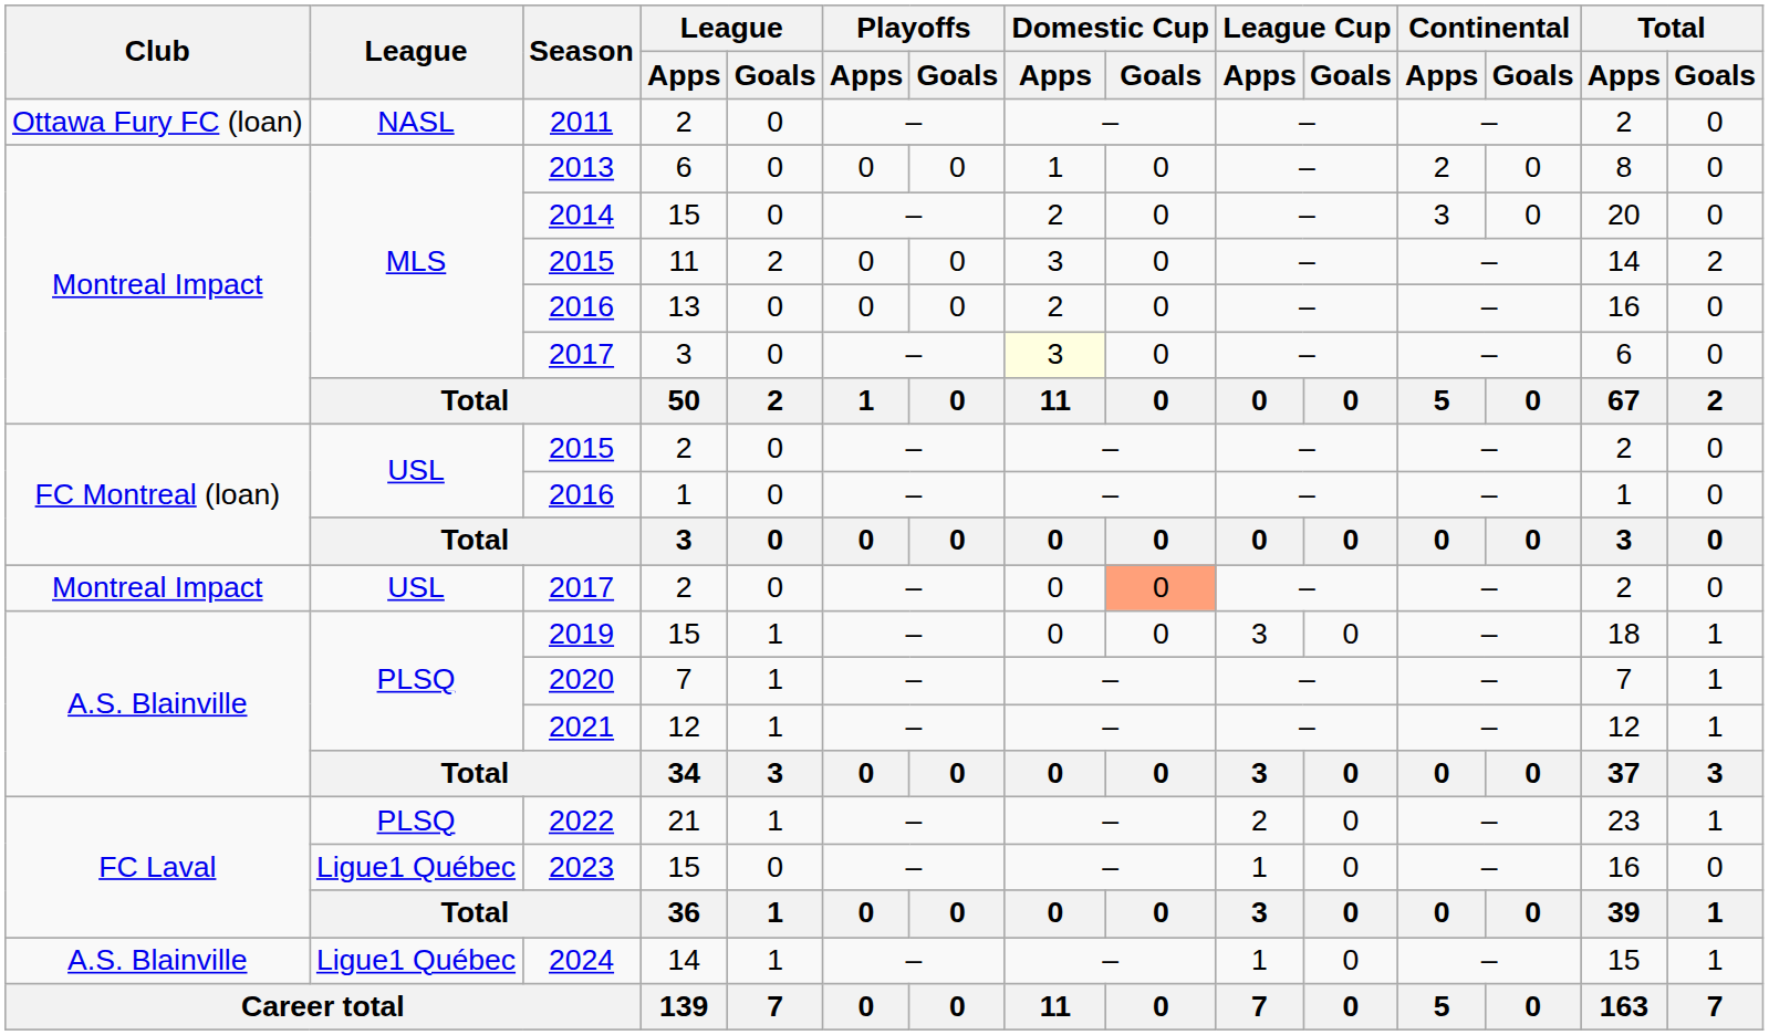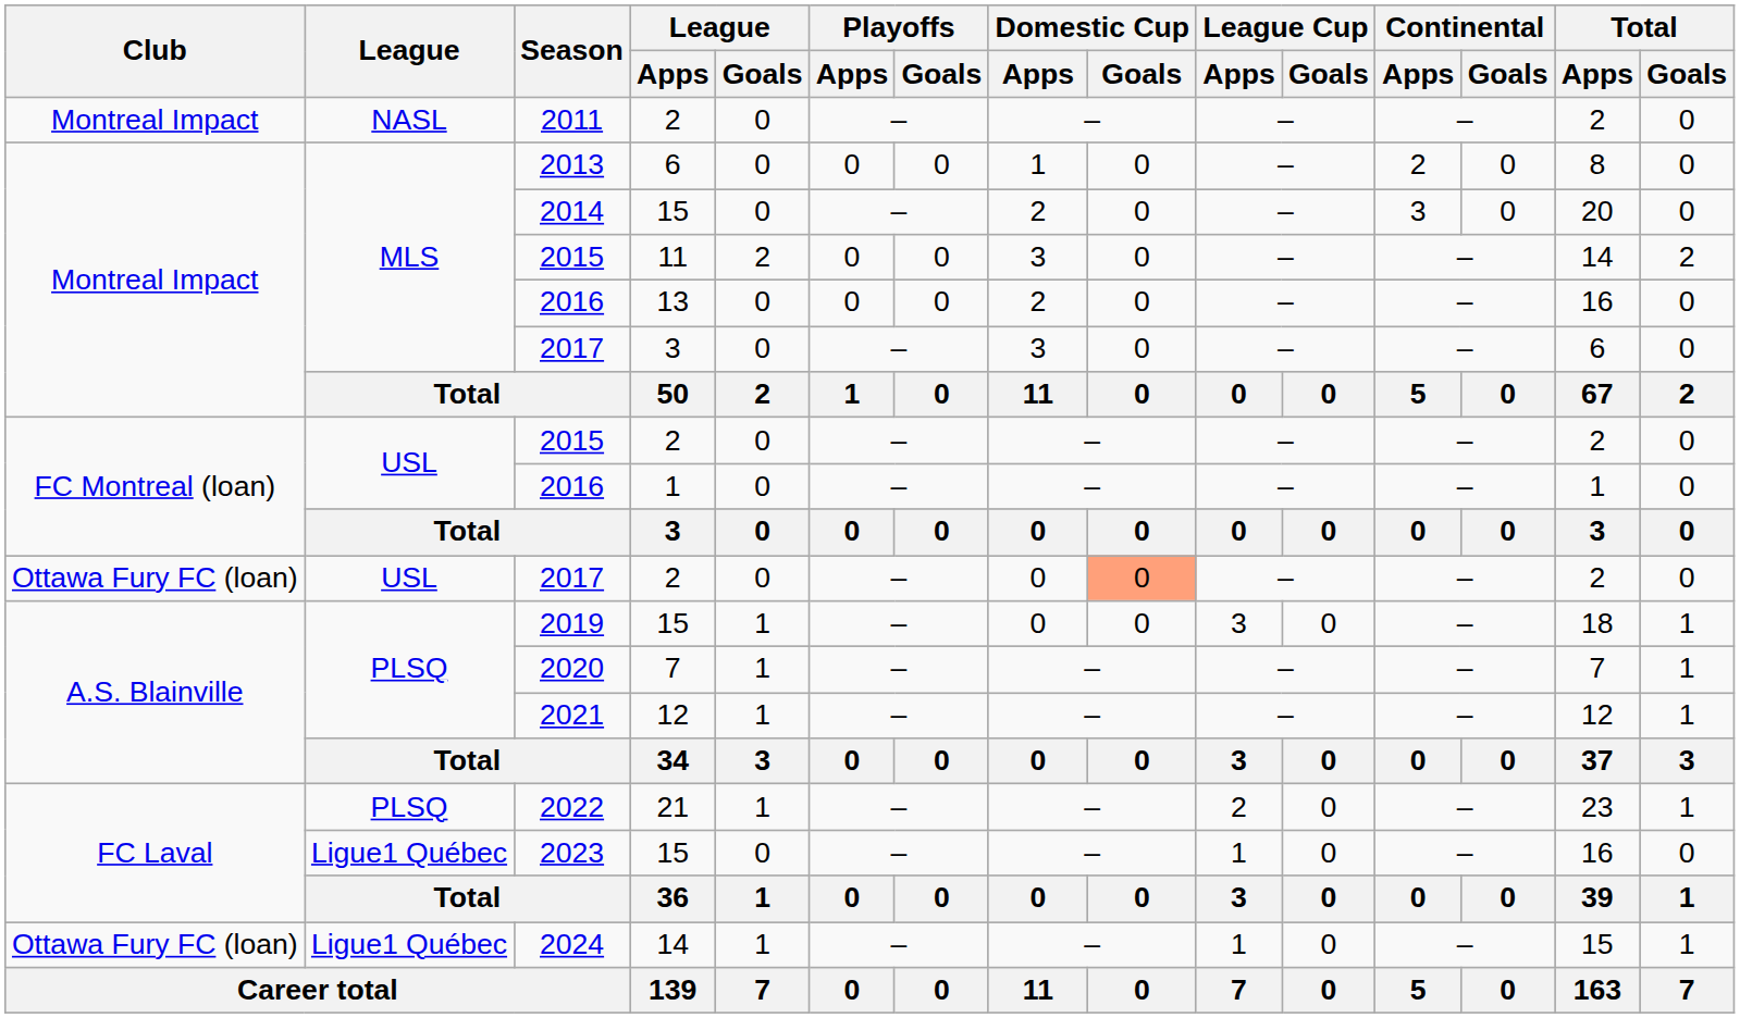 <table class="wikitable" style="text-align: center;">
 <tr>
 <th rowspan="2">Club</th>
 <th rowspan="2">League</th>
 <th rowspan="2">Season</th>
 <th colspan="2">League</th>
 <th colspan="2">Playoffs</th>
 <th colspan="2">Domestic Cup</th>
 <th colspan="2">League Cup</th>
 <th colspan="2">Continental</th>
 <th colspan="2">Total</th>
 </tr>
 <tr>
 <th>Apps</th>
 <th>Goals</th>
 <th>Apps</th>
 <th>Goals</th>
 <th>Apps</th>
 <th>Goals</th>
 <th>Apps</th>
 <th>Goals</th>
 <th>Apps</th>
 <th>Goals</th>
 <th>Apps</th>
 <th>Goals</th>
 </tr>
 <tr>
-<td><a href='#'>Ottawa Fury FC</a> (loan)</td>
+<td><a href='#'>Montreal Impact</a></td>
 <td><a href='#'>NASL</a></td>
 <td><a href='#'>2011</a></td>
 <td>2</td>
 <td>0</td>
 <td colspan="2">–</td>
 <td colspan="2">–</td>
 <td colspan="2">–</td>
 <td colspan="2">–</td>
 <td>2</td>
 <td>0</td>
 </tr>
 <tr>
 <td rowspan="6"><a href='#'>Montreal Impact</a></td>
 <td rowspan="5"><a href='#'>MLS</a></td>
 <td><a href='#'>2013</a></td>
 <td>6</td>
 <td>0</td>
 <td>0</td>
 <td>0</td>
 <td>1</td>
 <td>0</td>
 <td colspan="2">–</td>
 <td>2</td>
 <td>0</td>
 <td>8</td>
 <td>0</td>
 </tr>
 <tr>
 <td><a href='#'>2014</a></td>
 <td>15</td>
 <td>0</td>
 <td colspan="2">–</td>
 <td>2</td>
 <td>0</td>
 <td colspan="2">–</td>
 <td>3</td>
 <td>0</td>
 <td>20</td>
 <td>0</td>
 </tr>
 <tr>
 <td><a href='#'>2015</a></td>
 <td>11</td>
 <td>2</td>
 <td>0</td>
 <td>0</td>
 <td>3</td>
 <td>0</td>
 <td colspan="2">–</td>
 <td colspan="2">–</td>
 <td>14</td>
 <td>2</td>
 </tr>
 <tr>
 <td><a href='#'>2016</a></td>
 <td>13</td>
 <td>0</td>
 <td>0</td>
 <td>0</td>
 <td>2</td>
 <td>0</td>
 <td colspan="2">–</td>
 <td colspan="2">–</td>
 <td>16</td>
 <td>0</td>
 </tr>
 <tr>
 <td><a href='#'>2017</a></td>
 <td>3</td>
 <td>0</td>
 <td colspan="2">–</td>
-<td style="background: lightyellow;">3</td>
+<td>3</td>
 <td>0</td>
 <td colspan="2">–</td>
 <td colspan="2">–</td>
 <td>6</td>
 <td>0</td>
 </tr>
 <tr>
 <th colspan="2">Total</th>
 <th>50</th>
 <th>2</th>
 <th>1</th>
 <th>0</th>
 <th>11</th>
 <th>0</th>
 <th>0</th>
 <th>0</th>
 <th>5</th>
 <th>0</th>
 <th>67</th>
 <th>2</th>
 </tr>
 <tr>
 <td rowspan="3"><a href='#'>FC Montreal</a> (loan)</td>
 <td rowspan="2"><a href='#'>USL</a></td>
 <td><a href='#'>2015</a></td>
 <td>2</td>
 <td>0</td>
 <td colspan="2">–</td>
 <td colspan="2">–</td>
 <td colspan="2">–</td>
 <td colspan="2">–</td>
 <td>2</td>
 <td>0</td>
 </tr>
 <tr>
 <td><a href='#'>2016</a></td>
 <td>1</td>
 <td>0</td>
 <td colspan="2">–</td>
 <td colspan="2">–</td>
 <td colspan="2">–</td>
 <td colspan="2">–</td>
 <td>1</td>
 <td>0</td>
 </tr>
 <tr>
 <th colspan="2">Total</th>
 <th>3</th>
 <th>0</th>
 <th>0</th>
 <th>0</th>
 <th>0</th>
 <th>0</th>
 <th>0</th>
 <th>0</th>
 <th>0</th>
 <th>0</th>
 <th>3</th>
 <th>0</th>
 </tr>
 <tr>
-<td><a href='#'>Montreal Impact</a></td>
+<td><a href='#'>Ottawa Fury FC</a> (loan)</td>
 <td><a href='#'>USL</a></td>
 <td><a href='#'>2017</a></td>
 <td>2</td>
 <td>0</td>
 <td colspan="2">–</td>
 <td>0</td>
 <td style="background: lightsalmon;">0</td>
 <td colspan="2">–</td>
 <td colspan="2">–</td>
 <td>2</td>
 <td>0</td>
 </tr>
 <tr>
 <td rowspan="4"><a href='#'>A.S. Blainville</a></td>
 <td rowspan="3"><a href='#'>PLSQ</a></td>
 <td><a href='#'>2019</a></td>
 <td>15</td>
 <td>1</td>
 <td colspan="2">–</td>
 <td>0</td>
 <td>0</td>
 <td>3</td>
 <td>0</td>
 <td colspan="2">–</td>
 <td>18</td>
 <td>1</td>
 </tr>
 <tr>
 <td><a href='#'>2020</a></td>
 <td>7</td>
 <td>1</td>
 <td colspan="2">–</td>
 <td colspan="2">–</td>
 <td colspan="2">–</td>
 <td colspan="2">–</td>
 <td>7</td>
 <td>1</td>
 </tr>
 <tr>
 <td><a href='#'>2021</a></td>
 <td>12</td>
 <td>1</td>
 <td colspan="2">–</td>
 <td colspan="2">–</td>
 <td colspan="2">–</td>
 <td colspan="2">–</td>
 <td>12</td>
 <td>1</td>
 </tr>
 <tr>
 <th colspan="2">Total</th>
 <th>34</th>
 <th>3</th>
 <th>0</th>
 <th>0</th>
 <th>0</th>
 <th>0</th>
 <th>3</th>
 <th>0</th>
 <th>0</th>
 <th>0</th>
 <th>37</th>
 <th>3</th>
 </tr>
 <tr>
 <td rowspan=3><a href='#'>FC Laval</a></td>
 <td><a href='#'>PLSQ</a></td>
 <td><a href='#'>2022</a></td>
 <td>21</td>
 <td>1</td>
 <td colspan="2">–</td>
 <td colspan="2">–</td>
 <td>2</td>
 <td>0</td>
 <td colspan="2">–</td>
 <td>23</td>
 <td>1</td>
 </tr>
 <tr>
 <td><a href='#'>Ligue1 Québec</a></td>
 <td><a href='#'>2023</a></td>
 <td>15</td>
 <td>0</td>
 <td colspan="2">–</td>
 <td colspan="2">–</td>
 <td>1</td>
 <td>0</td>
 <td colspan="2">–</td>
 <td>16</td>
 <td>0</td>
 </tr>
 <tr>
 <th colspan="2">Total</th>
 <th>36</th>
 <th>1</th>
 <th>0</th>
 <th>0</th>
 <th>0</th>
 <th>0</th>
 <th>3</th>
 <th>0</th>
 <th>0</th>
 <th>0</th>
 <th>39</th>
 <th>1</th>
 </tr>
 <tr>
-<td><a href='#'>A.S. Blainville</a></td>
+<td><a href='#'>Ottawa Fury FC</a> (loan)</td>
 <td><a href='#'>Ligue1 Québec</a></td>
 <td><a href='#'>2024</a></td>
 <td>14</td>
 <td>1</td>
 <td colspan="2">–</td>
 <td colspan="2">–</td>
 <td>1</td>
 <td>0</td>
 <td colspan="2">–</td>
 <td>15</td>
 <td>1</td>
 </tr>
 <tr>
 <th colspan="3">Career total</th>
 <th>139</th>
 <th>7</th>
 <th>0</th>
 <th>0</th>
 <th>11</th>
 <th>0</th>
 <th>7</th>
 <th>0</th>
 <th>5</th>
 <th>0</th>
 <th>163</th>
 <th>7</th>
 </tr>
 </table>
